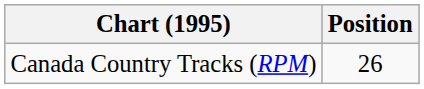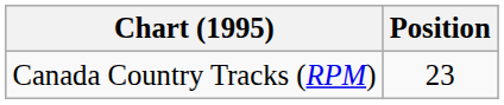 <table class="wikitable sortable">
 <tr>
 <th scope="col">Chart (1995)</th>
 <th scope="col">Position</th>
 </tr>
 <tr>
 <td>Canada Country Tracks (<em><a href='#'>RPM</a></em>)</td>
-<td align="center">26</td>
+<td align="center">23</td>
 </tr>
 </table>
